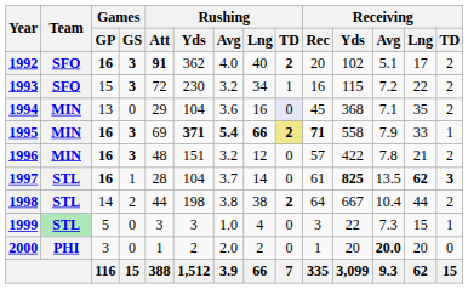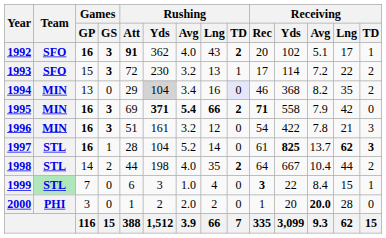 <table class="wikitable" style="text-align:center;">
 <tr>
 <th rowspan="2">Year</th>
 <th rowspan="2">Team</th>
 <th colspan="2">Games</th>
 <th colspan="5">Rushing</th>
 <th colspan="5">Receiving</th>
 </tr>
 <tr>
 <th>GP</th>
 <th>GS</th>
 <th>Att</th>
 <th>Yds</th>
 <th>Avg</th>
 <th>Lng</th>
 <th>TD</th>
 <th>Rec</th>
 <th>Yds</th>
 <th>Avg</th>
 <th>Lng</th>
 <th>TD</th>
 </tr>
 <tr>
 <th><a href='#'>1992</a></th>
 <th><a href='#'>SFO</a></th>
 <td><strong>16</strong></td>
 <td><strong>3</strong></td>
 <td><strong>91</strong></td>
 <td>362</td>
 <td>4.0</td>
-<td>40</td>
+<td>43</td>
 <td><strong>2</strong></td>
 <td>20</td>
 <td>102</td>
 <td>5.1</td>
 <td>17</td>
-<td>2</td>
+<td>1</td>
 </tr>
 <tr>
 <th><a href='#'>1993</a></th>
 <th><a href='#'>SFO</a></th>
 <td>15</td>
 <td><strong>3</strong></td>
 <td>72</td>
 <td>230</td>
 <td>3.2</td>
-<td>34</td>
+<td>13</td>
 <td>1</td>
-<td>16</td>
-<td>115</td>
+<td>17</td>
+<td>114</td>
 <td>7.2</td>
 <td>22</td>
 <td>2</td>
 </tr>
 <tr>
 <th><a href='#'>1994</a></th>
 <th><a href='#'>MIN</a></th>
 <td>13</td>
 <td>0</td>
 <td>29</td>
-<td>104</td>
-<td>3.6</td>
+<td style="background: lightgrey;">104</td>
+<td>3.4</td>
 <td>16</td>
 <td style="background: lavender;">0</td>
-<td>45</td>
+<td>46</td>
 <td>368</td>
-<td>7.1</td>
+<td>8.2</td>
 <td>35</td>
 <td>2</td>
 </tr>
 <tr>
 <th><a href='#'>1995</a></th>
 <th><a href='#'>MIN</a></th>
 <td><strong>16</strong></td>
 <td><strong>3</strong></td>
 <td>69</td>
 <td><strong>371</strong></td>
 <td><strong>5.4</strong></td>
 <td><strong>66</strong></td>
-<td style="background: khaki;"><strong>2</strong></td>
+<td><strong>2</strong></td>
 <td><strong>71</strong></td>
 <td>558</td>
 <td>7.9</td>
-<td>33</td>
-<td>1</td>
+<td>42</td>
+<td>0</td>
 </tr>
 <tr>
 <th><a href='#'>1996</a></th>
 <th><a href='#'>MIN</a></th>
 <td><strong>16</strong></td>
 <td><strong>3</strong></td>
-<td>48</td>
-<td>151</td>
+<td>51</td>
+<td>161</td>
 <td>3.2</td>
 <td>12</td>
 <td>0</td>
-<td>57</td>
+<td>54</td>
 <td>422</td>
 <td>7.8</td>
 <td>21</td>
-<td>2</td>
+<td>3</td>
 </tr>
 <tr>
 <th><a href='#'>1997</a></th>
 <th><a href='#'>STL</a></th>
 <td><strong>16</strong></td>
 <td>1</td>
 <td>28</td>
 <td>104</td>
-<td>3.7</td>
+<td>5.2</td>
 <td>14</td>
 <td>0</td>
 <td>61</td>
 <td><strong>825</strong></td>
-<td>13.5</td>
+<td>13.7</td>
 <td><strong>62</strong></td>
 <td><strong>3</strong></td>
 </tr>
 <tr>
 <th><a href='#'>1998</a></th>
 <th><a href='#'>STL</a></th>
 <td>14</td>
 <td>2</td>
 <td>44</td>
 <td>198</td>
-<td>3.8</td>
-<td>38</td>
+<td>4.0</td>
+<td>35</td>
 <td><strong>2</strong></td>
 <td>64</td>
 <td>667</td>
 <td>10.4</td>
 <td>44</td>
 <td>2</td>
 </tr>
 <tr>
 <th><a href='#'>1999</a></th>
 <th style="background:#afe6ba; width:3em;"><a href='#'>STL</a></th>
-<td>5</td>
+<td>7</td>
 <td>0</td>
-<td>3</td>
+<td>6</td>
 <td>3</td>
 <td>1.0</td>
 <td>4</td>
 <td>0</td>
-<td>3</td>
+<td><strong>3</strong></td>
 <td>22</td>
-<td>7.3</td>
+<td>8.4</td>
 <td>15</td>
 <td>1</td>
 </tr>
 <tr>
 <th><a href='#'>2000</a></th>
 <th><a href='#'>PHI</a></th>
 <td>3</td>
 <td>0</td>
 <td>1</td>
 <td>2</td>
 <td>2.0</td>
 <td>2</td>
 <td>0</td>
 <td>1</td>
 <td>20</td>
 <td><strong>20.0</strong></td>
-<td>20</td>
+<td>28</td>
 <td>0</td>
 </tr>
 <tr>
 <th colspan="2"></th>
 <th>116</th>
 <th>15</th>
 <th>388</th>
 <th>1,512</th>
 <th>3.9</th>
 <th>66</th>
 <th>7</th>
 <th>335</th>
 <th>3,099</th>
 <th>9.3</th>
 <th>62</th>
 <th>15</th>
 </tr>
 </table>
